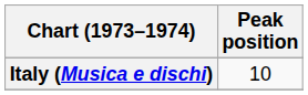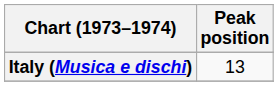 <table class="wikitable sortable plainrowheaders" style="text-align:center">
 <tr>
 <th scope="col">Chart (1973–1974)</th>
 <th scope="col">Peak<br>position</th>
 </tr>
 <tr>
 </tr>
 <tr>
 </tr>
 <tr>
 </tr>
 <tr>
 <th scope="row">Italy (<em><a href='#'>Musica e dischi</a></em>)</th>
-<td>10</td>
+<td>13</td>
 </tr>
 <tr>
 </tr>
 <tr>
 </tr>
 <tr>
 </tr>
 </table>
